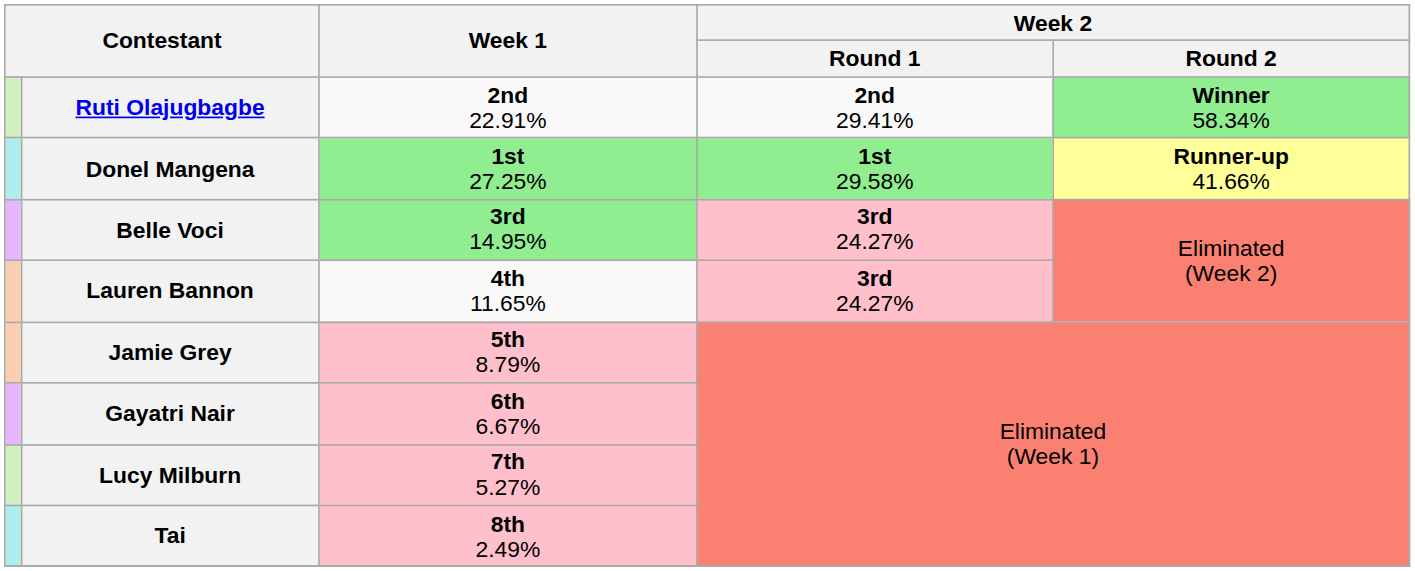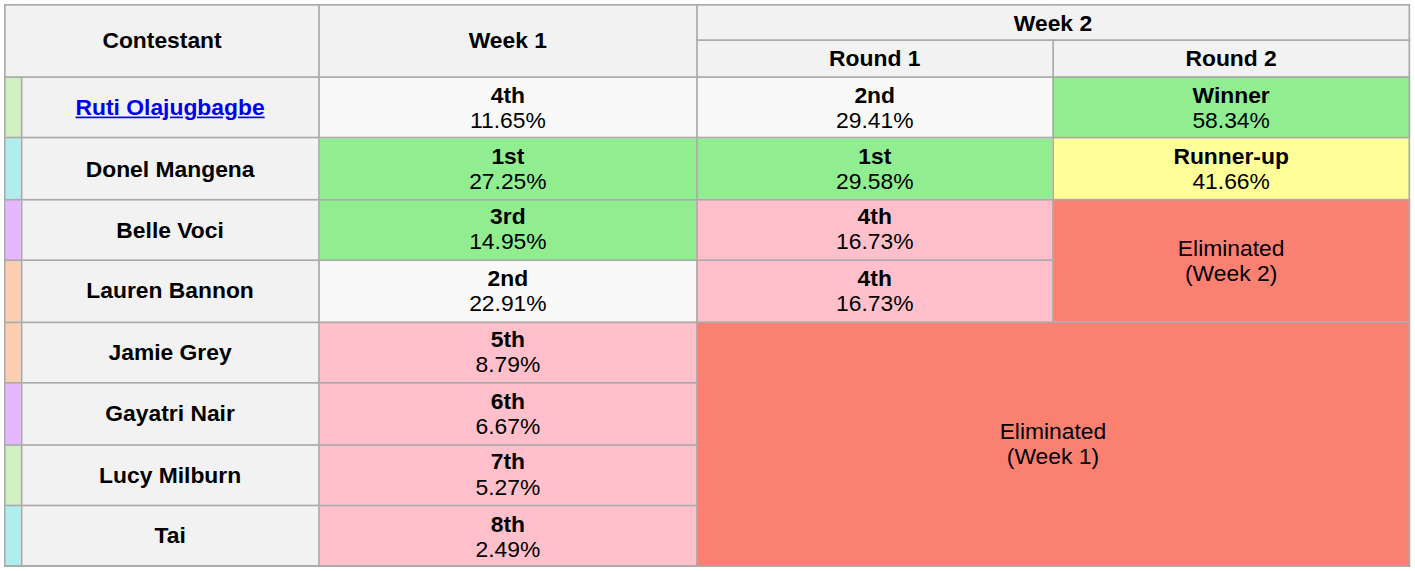 <table class="wikitable" style="text-align:center; font-size:85%">
 <tr>
 <th rowspan="2" colspan="2" style="width:15%;">Contestant</th>
 <th scope="col" rowspan="2" style="width:18%;">Week 1</th>
 <th scope="col" colspan="2" style="width:18%;">Week 2</th>
 </tr>
 <tr>
 <th scope="col" style="width:17%;">Round 1</th>
 <th scope="col" style="width:17%;">Round 2</th>
 </tr>
 <tr>
 <th style="background:#d0f0c0"></th>
 <th><a href='#'>Ruti Olajugbagbe</a></th>
-<td><strong>2nd</strong><br>22.91%</td>
+<td><strong>4th</strong><br>11.65%</td>
 <td><strong>2nd</strong><br>29.41%</td>
 <td style="background:lightgreen;"><strong>Winner</strong><br>58.34%</td>
 </tr>
 <tr>
 <th style="background:#afeeee"></th>
 <th>Donel Mangena</th>
 <td style="background:lightgreen;"><strong>1st</strong><br>27.25%</td>
 <td style="background:lightgreen;"><strong>1st</strong><br>29.58%</td>
 <td style="background:#ff9;"><strong>Runner-up</strong><br>41.66%</td>
 </tr>
 <tr>
 <th style="background:#E6B6FF"></th>
 <th>Belle Voci</th>
 <td style="background: lightgreen;"><strong>3rd</strong><br>14.95%</td>
-<td style = "background:pink"><strong>3rd</strong><br>24.27%</td>
+<td style = "background:pink"><strong>4th</strong><br>16.73%</td>
 <td rowspan="2" style="background:salmon;">Eliminated<br>(Week 2)</td>
 </tr>
 <tr>
 <th style="background:#fbceb1"></th>
 <th>Lauren Bannon</th>
-<td><strong>4th</strong><br>11.65%</td>
-<td style = "background:pink"><strong>3rd</strong><br>24.27%</td>
+<td><strong>2nd</strong><br>22.91%</td>
+<td style = "background:pink"><strong>4th</strong><br>16.73%</td>
 </tr>
 <tr>
 <th style="background:#fbceb1"></th>
 <th>Jamie Grey</th>
 <td style = "background:pink"><strong>5th</strong><br>8.79%</td>
 <td rowspan="4" colspan="3" style="background:salmon;">Eliminated<br>(Week 1)</td>
 </tr>
 <tr>
 <th style="background:#E6B6FF"></th>
 <th>Gayatri Nair</th>
 <td style = "background:pink"><strong>6th</strong><br>6.67%</td>
 </tr>
 <tr>
 <th style="background:#d0f0c0"></th>
 <th>Lucy Milburn</th>
 <td style = "background:pink"><strong>7th</strong><br>5.27%</td>
 </tr>
 <tr>
 <th style="background:#afeeee"></th>
 <th>Tai</th>
 <td style = "background:pink"><strong>8th</strong><br>2.49%</td>
 </tr>
 <tr>
 </tr>
 </table>
